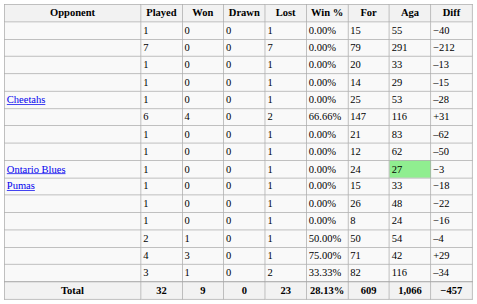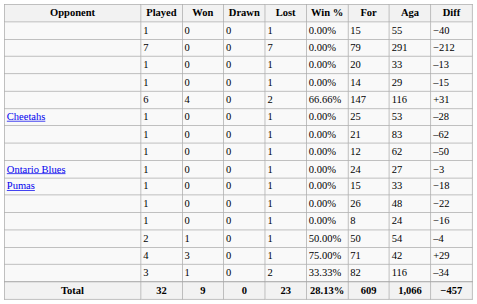 <table class="wikitable sortable" style="font-size:90%">
 <tr>
 <th style="width:180px;">Opponent</th>
 <th style="width:50px;">Played</th>
 <th style="width:50px;">Won</th>
 <th style="width:50px;">Drawn</th>
 <th style="width:50px;">Lost</th>
 <th style="width:50px;">Win %</th>
 <th style="width:50px;">For</th>
 <th style="width:50px;">Aga</th>
 <th style="width:50px;">Diff</th>
 </tr>
 <tr>
 <td></td>
 <td>1</td>
 <td>0</td>
 <td>0</td>
 <td>1</td>
 <td>0.00%</td>
 <td>15</td>
 <td>55</td>
 <td>−40</td>
 </tr>
 <tr>
 <td></td>
 <td>7</td>
 <td>0</td>
 <td>0</td>
 <td>7</td>
 <td>0.00%</td>
 <td>79</td>
 <td>291</td>
 <td>−212</td>
 </tr>
 <tr>
 <td></td>
 <td>1</td>
 <td>0</td>
 <td>0</td>
 <td>1</td>
 <td>0.00%</td>
 <td>20</td>
 <td>33</td>
 <td>–13</td>
 </tr>
 <tr>
 <td></td>
 <td>1</td>
 <td>0</td>
 <td>0</td>
 <td>1</td>
 <td>0.00%</td>
 <td>14</td>
 <td>29</td>
 <td>–15</td>
 </tr>
 <tr>
+<td></td>
+<td>6</td>
+<td>4</td>
+<td>0</td>
+<td>2</td>
+<td>66.66%</td>
+<td>147</td>
+<td>116</td>
+<td>+31</td>
+</tr>
+<tr>
 <td> <a href='#'>Cheetahs</a></td>
 <td>1</td>
 <td>0</td>
 <td>0</td>
 <td>1</td>
 <td>0.00%</td>
 <td>25</td>
 <td>53</td>
 <td>–28</td>
-</tr>
-<tr>
-<td></td>
-<td>6</td>
-<td>4</td>
-<td>0</td>
-<td>2</td>
-<td>66.66%</td>
-<td>147</td>
-<td>116</td>
-<td>+31</td>
 </tr>
 <tr>
 <td></td>
 <td>1</td>
 <td>0</td>
 <td>0</td>
 <td>1</td>
 <td>0.00%</td>
 <td>21</td>
 <td>83</td>
 <td>–62</td>
 </tr>
 <tr>
 <td></td>
 <td>1</td>
 <td>0</td>
 <td>0</td>
 <td>1</td>
 <td>0.00%</td>
 <td>12</td>
 <td>62</td>
 <td>–50</td>
 </tr>
 <tr>
 <td> <a href='#'>Ontario Blues</a></td>
 <td>1</td>
 <td>0</td>
 <td>0</td>
 <td>1</td>
 <td>0.00%</td>
 <td>24</td>
-<td style="background: lightgreen;">27</td>
+<td>27</td>
 <td>−3</td>
 </tr>
 <tr>
 <td> <a href='#'>Pumas</a></td>
 <td>1</td>
 <td>0</td>
 <td>0</td>
 <td>1</td>
 <td>0.00%</td>
 <td>15</td>
 <td>33</td>
 <td>−18</td>
 </tr>
 <tr>
 <td></td>
 <td>1</td>
 <td>0</td>
 <td>0</td>
 <td>1</td>
 <td>0.00%</td>
 <td>26</td>
 <td>48</td>
 <td>−22</td>
 </tr>
 <tr>
 <td></td>
 <td>1</td>
 <td>0</td>
 <td>0</td>
 <td>1</td>
 <td>0.00%</td>
 <td>8</td>
 <td>24</td>
 <td>−16</td>
 </tr>
 <tr>
 <td></td>
 <td>2</td>
 <td>1</td>
 <td>0</td>
 <td>1</td>
 <td>50.00%</td>
 <td>50</td>
 <td>54</td>
 <td>–4</td>
 </tr>
 <tr>
 <td></td>
 <td>4</td>
 <td>3</td>
 <td>0</td>
 <td>1</td>
 <td>75.00%</td>
 <td>71</td>
 <td>42</td>
 <td>+29</td>
 </tr>
 <tr>
 <td></td>
 <td>3</td>
 <td>1</td>
 <td>0</td>
 <td>2</td>
 <td>33.33%</td>
 <td>82</td>
 <td>116</td>
 <td>–34</td>
 </tr>
 <tr>
 </tr>
 <tr class="sortbottom">
 <th>Total</th>
 <th>32</th>
 <th>9</th>
 <th>0</th>
 <th>23</th>
 <th>28.13%</th>
 <th>609</th>
 <th>1,066</th>
 <th>−457</th>
 </tr>
 </table>
